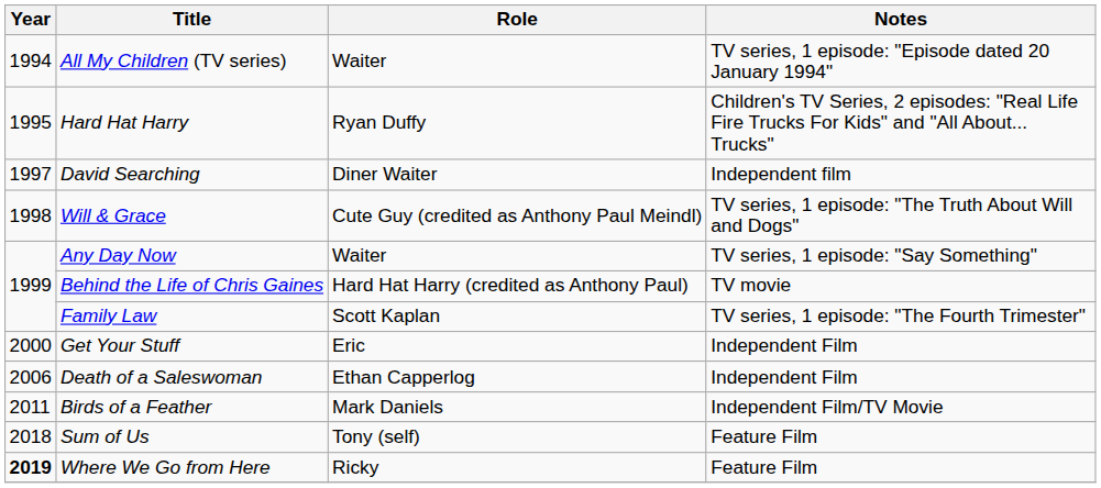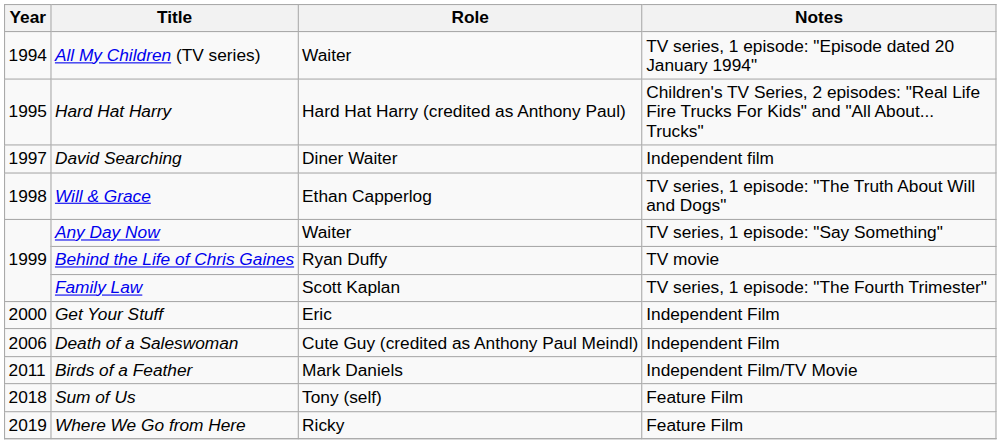 <table class="wikitable sortable">
 <tr>
 <th>Year</th>
 <th>Title</th>
 <th>Role</th>
 <th class="unsortable" style="width:20em;">Notes</th>
 </tr>
 <tr>
 <td>1994</td>
 <td><em><a href='#'>All My Children</a></em> (TV series)</td>
 <td>Waiter</td>
 <td>TV series, 1 episode: "Episode dated 20 January 1994"</td>
 </tr>
 <tr>
 <td>1995</td>
 <td><em>Hard Hat Harry</em></td>
-<td>Ryan Duffy</td>
+<td>Hard Hat Harry (credited as Anthony Paul)</td>
 <td>Children's TV Series, 2 episodes: "Real Life Fire Trucks For Kids" and "All About... Trucks"</td>
 </tr>
 <tr>
 <td>1997</td>
 <td><em>David Searching</em></td>
 <td>Diner Waiter</td>
 <td>Independent film</td>
 </tr>
 <tr>
 <td>1998</td>
 <td><em><a href='#'>Will & Grace</a></em></td>
-<td>Cute Guy (credited as Anthony Paul Meindl)</td>
+<td>Ethan Capperlog</td>
 <td>TV series, 1 episode: "The Truth About Will and Dogs"</td>
 </tr>
 <tr>
 <td rowspan="3">1999</td>
 <td><em><a href='#'>Any Day Now</a></em></td>
 <td>Waiter</td>
 <td>TV series, 1 episode: "Say Something"</td>
 </tr>
 <tr>
 <td><em><a href='#'>Behind the Life of Chris Gaines</a></em></td>
-<td>Hard Hat Harry (credited as Anthony Paul)</td>
+<td>Ryan Duffy</td>
 <td>TV movie</td>
 </tr>
 <tr>
 <td><em><a href='#'>Family Law</a></em></td>
 <td>Scott Kaplan</td>
 <td>TV series, 1 episode: "The Fourth Trimester"</td>
 </tr>
 <tr>
 <td>2000</td>
 <td><em>Get Your Stuff</em></td>
 <td>Eric</td>
 <td>Independent Film</td>
 </tr>
 <tr>
 <td>2006</td>
 <td><em>Death of a Saleswoman</em></td>
-<td>Ethan Capperlog</td>
+<td>Cute Guy (credited as Anthony Paul Meindl)</td>
 <td>Independent Film</td>
 </tr>
 <tr>
 <td>2011</td>
 <td><em>Birds of a Feather</em></td>
 <td>Mark Daniels</td>
 <td>Independent Film/TV Movie</td>
 </tr>
 <tr>
 <td>2018</td>
 <td><em>Sum of Us</em></td>
 <td>Tony (self)</td>
 <td>Feature Film</td>
 </tr>
 <tr>
-<td><strong>2019</strong></td>
+<td>2019</td>
 <td><em>Where We Go from Here</em></td>
 <td>Ricky</td>
 <td>Feature Film</td>
 </tr>
 <tr>
 </tr>
 </table>
